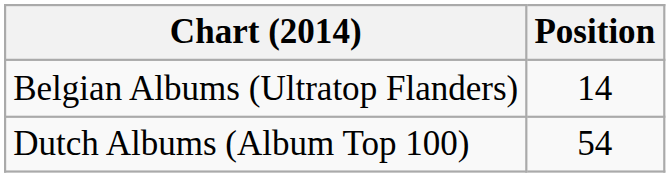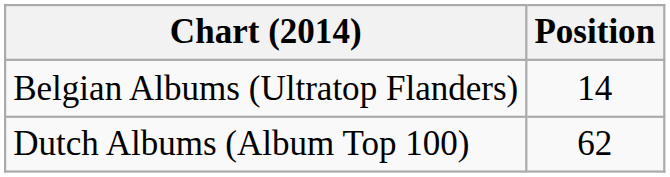 <table class="wikitable sortable">
 <tr>
 <th>Chart (2014)</th>
 <th>Position</th>
 </tr>
 <tr>
 <td>Belgian Albums (Ultratop Flanders)</td>
 <td align="center">14</td>
 </tr>
 <tr>
 <td>Dutch Albums (Album Top 100)</td>
-<td align="center">54</td>
+<td align="center">62</td>
 </tr>
 </table>
